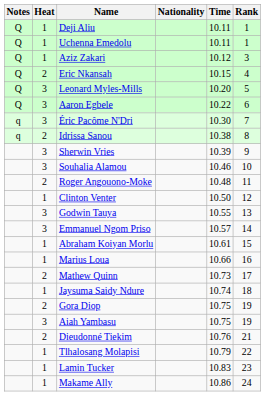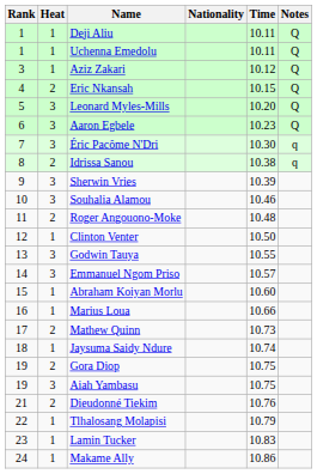 <table class="wikitable sortable" style="text-align:center">
 <tr>
-<th>Notes</th>
+<th>Rank</th>
 <th>Heat</th>
 <th>Name</th>
 <th>Nationality</th>
 <th>Time</th>
-<th>Rank</th>
+<th>Notes</th>
 </tr>
 <tr bgcolor=ccffcc>
-<td>Q</td>
+<td>1</td>
 <td>1</td>
 <td align=left><a href='#'>Deji Aliu</a></td>
 <td align=left></td>
 <td>10.11</td>
-<td>1</td>
+<td>Q</td>
 </tr>
 <tr bgcolor=ccffcc>
-<td>Q</td>
+<td>1</td>
 <td>1</td>
 <td align=left><a href='#'>Uchenna Emedolu</a></td>
 <td align=left></td>
 <td>10.11</td>
-<td>1</td>
+<td>Q</td>
 </tr>
 <tr bgcolor=ccffcc>
-<td>Q</td>
+<td>3</td>
 <td>1</td>
 <td align=left><a href='#'>Aziz Zakari</a></td>
 <td align=left></td>
 <td>10.12</td>
-<td>3</td>
+<td>Q</td>
 </tr>
 <tr bgcolor=ccffcc>
-<td>Q</td>
+<td>4</td>
 <td>2</td>
 <td align=left><a href='#'>Eric Nkansah</a></td>
 <td align=left></td>
 <td>10.15</td>
-<td>4</td>
+<td>Q</td>
 </tr>
 <tr bgcolor=ccffcc>
-<td>Q</td>
+<td>5</td>
 <td>3</td>
 <td align=left><a href='#'>Leonard Myles-Mills</a></td>
 <td align=left></td>
 <td>10.20</td>
-<td>5</td>
+<td>Q</td>
 </tr>
 <tr bgcolor=ccffcc>
-<td>Q</td>
+<td>6</td>
 <td>3</td>
 <td align=left><a href='#'>Aaron Egbele</a></td>
 <td align=left></td>
-<td>10.22</td>
-<td>6</td>
+<td>10.23</td>
+<td>Q</td>
 </tr>
 <tr bgcolor=ddffdd>
-<td>q</td>
+<td>7</td>
 <td>3</td>
 <td align=left><a href='#'>Éric Pacôme N'Dri</a></td>
 <td align=left></td>
 <td>10.30</td>
-<td>7</td>
+<td>q</td>
 </tr>
 <tr bgcolor=ddffdd>
-<td>q</td>
+<td>8</td>
 <td>2</td>
 <td align=left><a href='#'>Idrissa Sanou</a></td>
 <td align=left></td>
 <td>10.38</td>
-<td>8</td>
+<td>q</td>
 </tr>
 <tr>
-<td></td>
+<td>9</td>
 <td>3</td>
 <td align=left><a href='#'>Sherwin Vries</a></td>
 <td align=left></td>
 <td>10.39</td>
-<td>9</td>
+<td></td>
 </tr>
 <tr>
-<td></td>
+<td>10</td>
 <td>3</td>
 <td align=left><a href='#'>Souhalia Alamou</a></td>
 <td align=left></td>
 <td>10.46</td>
-<td>10</td>
+<td></td>
 </tr>
 <tr>
-<td></td>
+<td>11</td>
 <td>2</td>
 <td align=left><a href='#'>Roger Angouono-Moke</a></td>
 <td align=left></td>
 <td>10.48</td>
-<td>11</td>
+<td></td>
 </tr>
 <tr>
-<td></td>
+<td>12</td>
 <td>1</td>
 <td align=left><a href='#'>Clinton Venter</a></td>
 <td align=left></td>
 <td>10.50</td>
-<td>12</td>
+<td></td>
 </tr>
 <tr>
-<td></td>
+<td>13</td>
 <td>3</td>
 <td align=left><a href='#'>Godwin Tauya</a></td>
 <td align=left></td>
 <td>10.55</td>
-<td>13</td>
+<td></td>
 </tr>
 <tr>
-<td></td>
+<td>14</td>
 <td>3</td>
 <td align=left><a href='#'>Emmanuel Ngom Priso</a></td>
 <td align=left></td>
 <td>10.57</td>
-<td>14</td>
+<td></td>
 </tr>
 <tr>
-<td></td>
+<td>15</td>
 <td>1</td>
 <td align=left><a href='#'>Abraham Koiyan Morlu</a></td>
 <td align=left></td>
-<td>10.61</td>
-<td>15</td>
+<td>10.60</td>
+<td></td>
 </tr>
 <tr>
-<td></td>
+<td>16</td>
 <td>1</td>
 <td align=left><a href='#'>Marius Loua</a></td>
 <td align=left></td>
 <td>10.66</td>
-<td>16</td>
+<td></td>
 </tr>
 <tr>
-<td></td>
+<td>17</td>
 <td>2</td>
 <td align=left><a href='#'>Mathew Quinn</a></td>
 <td align=left></td>
 <td>10.73</td>
-<td>17</td>
+<td></td>
 </tr>
 <tr>
-<td></td>
+<td>18</td>
 <td>1</td>
 <td align=left><a href='#'>Jaysuma Saidy Ndure</a></td>
 <td align=left></td>
 <td>10.74</td>
-<td>18</td>
+<td></td>
 </tr>
 <tr>
-<td></td>
+<td>19</td>
 <td>2</td>
 <td align=left><a href='#'>Gora Diop</a></td>
 <td align=left></td>
 <td>10.75</td>
-<td>19</td>
+<td></td>
 </tr>
 <tr>
-<td></td>
+<td>19</td>
 <td>3</td>
 <td align=left><a href='#'>Aiah Yambasu</a></td>
 <td align=left></td>
 <td>10.75</td>
-<td>19</td>
+<td></td>
 </tr>
 <tr>
-<td></td>
+<td>21</td>
 <td>2</td>
 <td align=left><a href='#'>Dieudonné Tiekim</a></td>
 <td align=left></td>
 <td>10.76</td>
-<td>21</td>
+<td></td>
 </tr>
 <tr>
-<td></td>
+<td>22</td>
 <td>1</td>
 <td align=left><a href='#'>Tlhalosang Molapisi</a></td>
 <td align=left></td>
 <td>10.79</td>
-<td>22</td>
+<td></td>
 </tr>
 <tr>
-<td></td>
+<td>23</td>
 <td>1</td>
 <td align=left><a href='#'>Lamin Tucker</a></td>
 <td align=left></td>
 <td>10.83</td>
-<td>23</td>
+<td></td>
 </tr>
 <tr>
-<td></td>
+<td>24</td>
 <td>1</td>
 <td align=left><a href='#'>Makame Ally</a></td>
 <td align=left></td>
 <td>10.86</td>
-<td>24</td>
+<td></td>
 </tr>
 </table>
